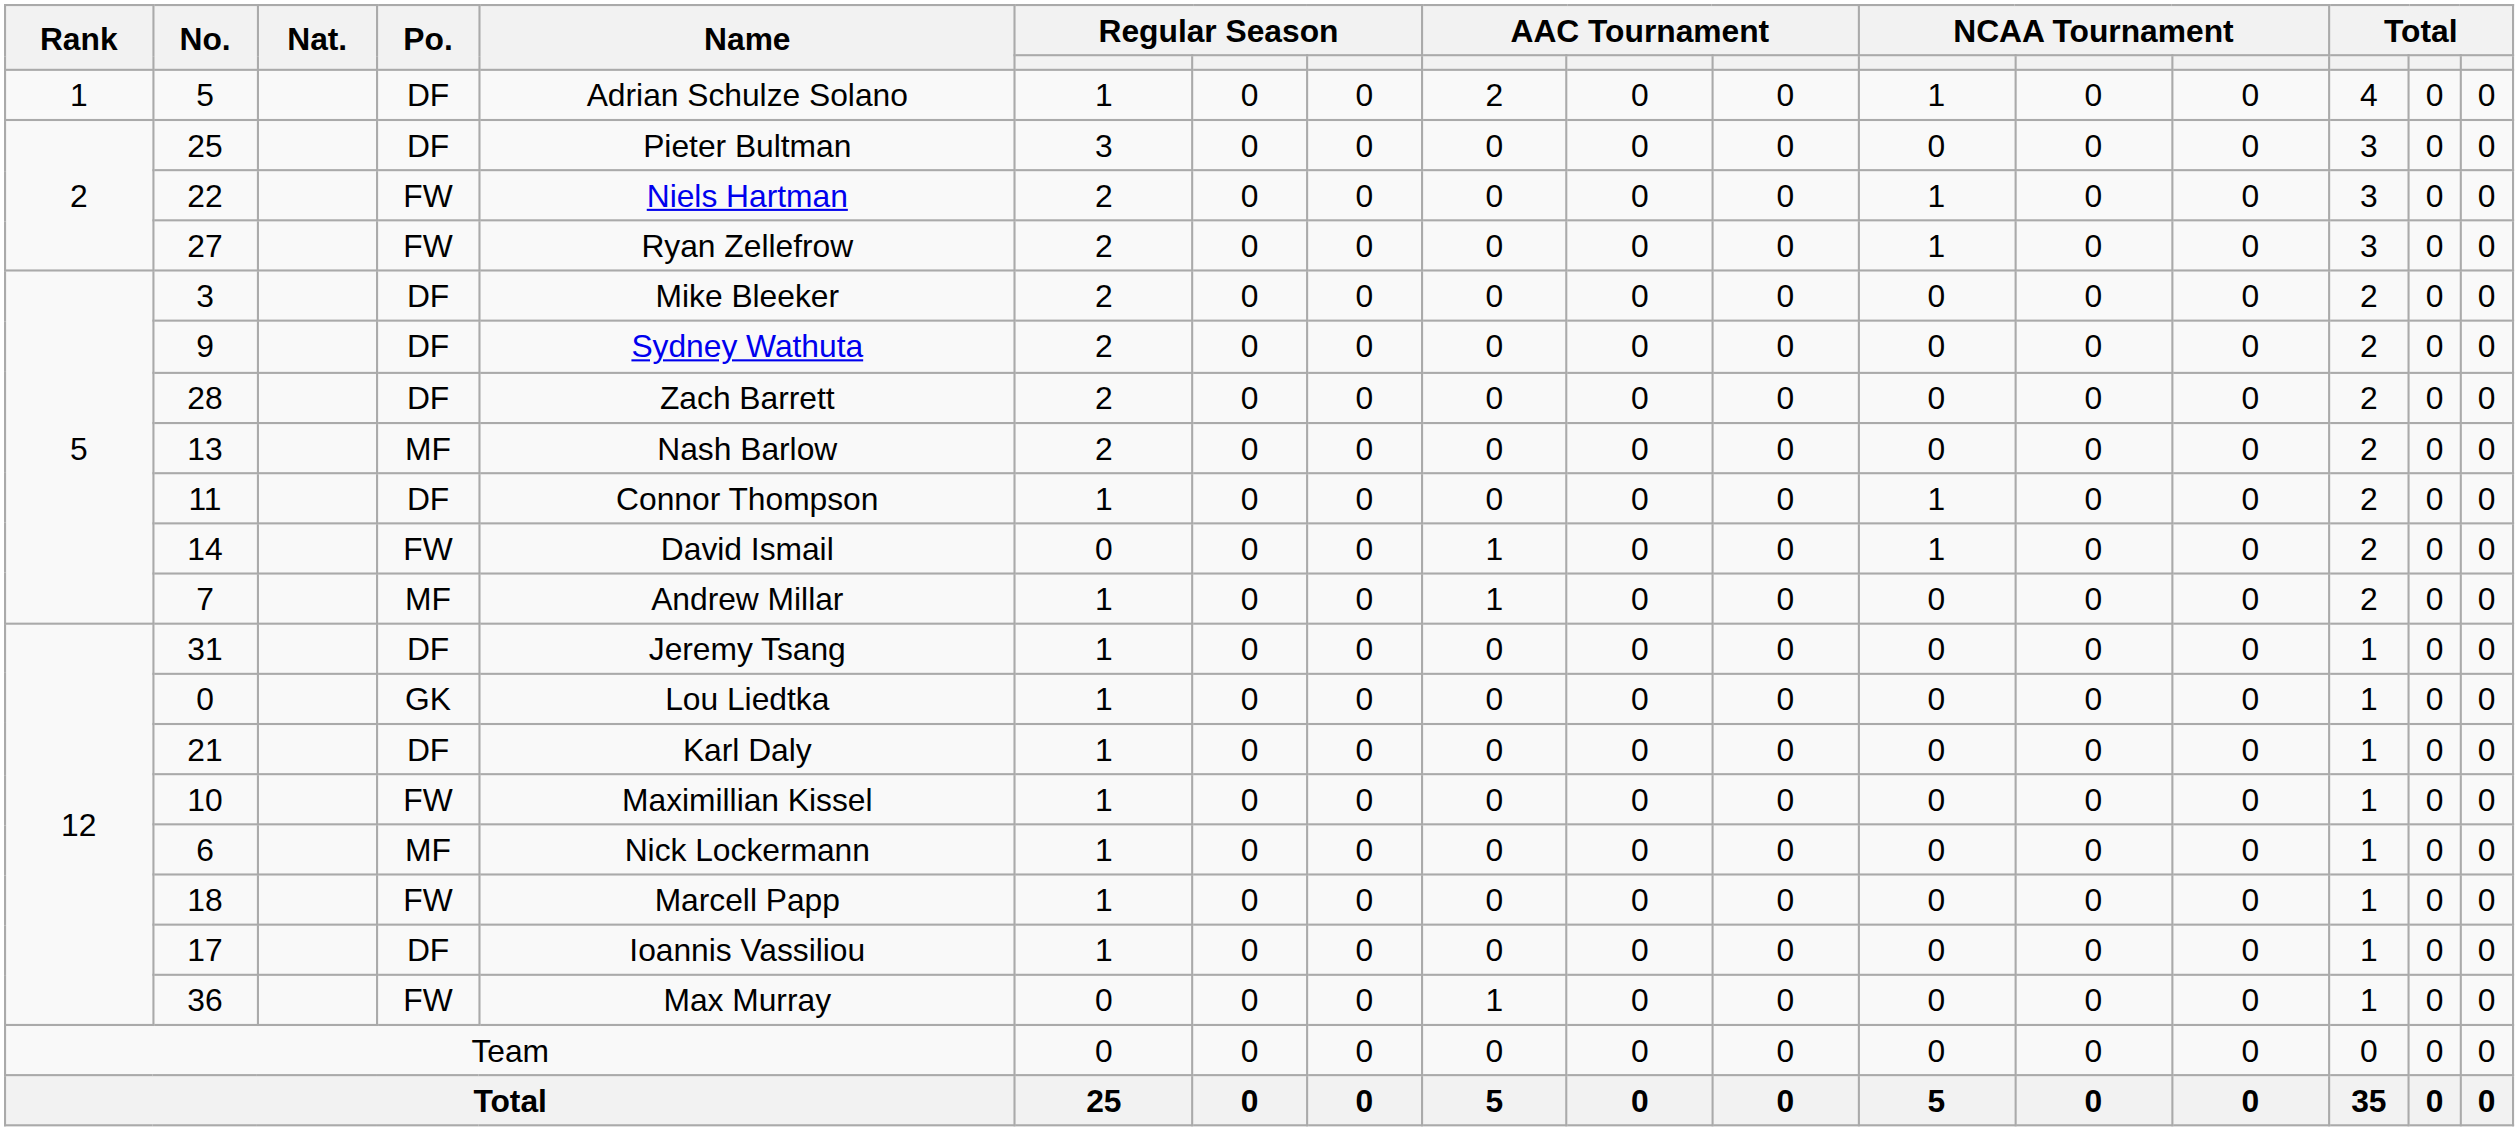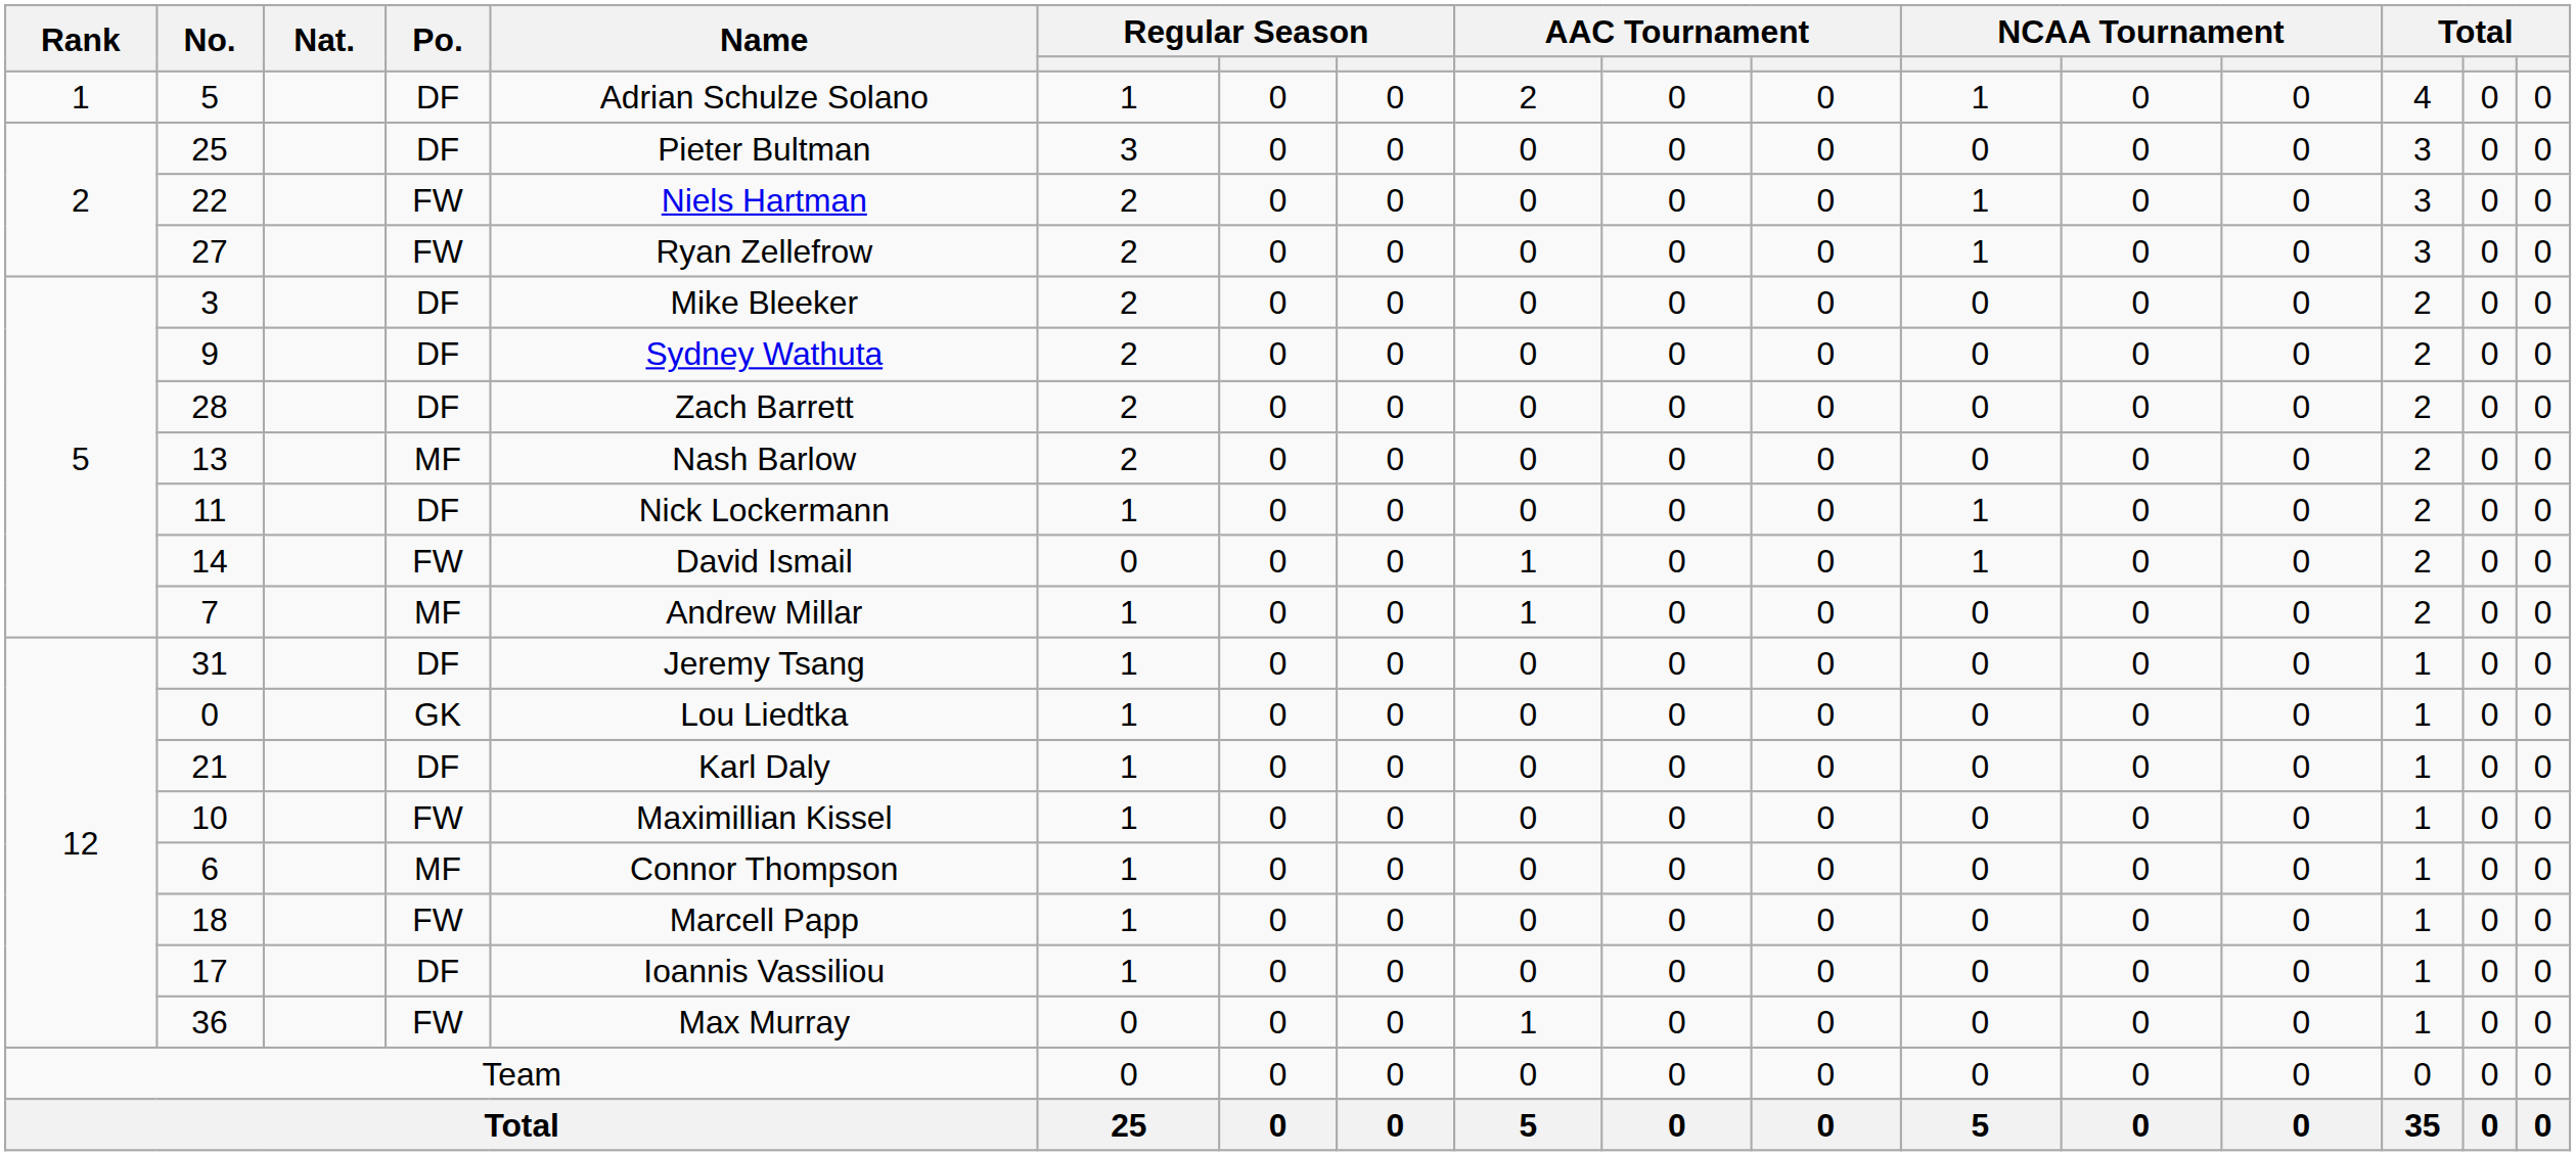 <table class="wikitable" style="text-align:center; font-size:95%; width:95%;">
 <tr>
 <th rowspan=2>Rank</th>
 <th rowspan=2>No.</th>
 <th rowspan=2>Nat.</th>
 <th rowspan=2>Po.</th>
 <th rowspan=2>Name</th>
 <th colspan=3>Regular Season</th>
 <th colspan=3>AAC Tournament</th>
 <th colspan=3>NCAA Tournament</th>
 <th colspan=3>Total</th>
 </tr>
 <tr>
 <th></th>
 <th></th>
 <th></th>
 <th></th>
 <th></th>
 <th></th>
 <th></th>
 <th></th>
 <th></th>
 <th></th>
 <th></th>
 <th></th>
 </tr>
 <tr>
 <td>1</td>
 <td>5</td>
 <td></td>
 <td>DF</td>
 <td>Adrian Schulze Solano</td>
 <td>1</td>
 <td>0</td>
 <td>0</td>
 <td>2</td>
 <td>0</td>
 <td>0</td>
 <td>1</td>
 <td>0</td>
 <td>0</td>
 <td>4</td>
 <td>0</td>
 <td>0</td>
 </tr>
 <tr>
 <td rowspan=3>2</td>
 <td>25</td>
 <td></td>
 <td>DF</td>
 <td>Pieter Bultman</td>
 <td>3</td>
 <td>0</td>
 <td>0</td>
 <td>0</td>
 <td>0</td>
 <td>0</td>
 <td>0</td>
 <td>0</td>
 <td>0</td>
 <td>3</td>
 <td>0</td>
 <td>0</td>
 </tr>
 <tr>
 <td>22</td>
 <td></td>
 <td>FW</td>
 <td><a href='#'>Niels Hartman</a></td>
 <td>2</td>
 <td>0</td>
 <td>0</td>
 <td>0</td>
 <td>0</td>
 <td>0</td>
 <td>1</td>
 <td>0</td>
 <td>0</td>
 <td>3</td>
 <td>0</td>
 <td>0</td>
 </tr>
 <tr>
 <td>27</td>
 <td></td>
 <td>FW</td>
 <td>Ryan Zellefrow</td>
 <td>2</td>
 <td>0</td>
 <td>0</td>
 <td>0</td>
 <td>0</td>
 <td>0</td>
 <td>1</td>
 <td>0</td>
 <td>0</td>
 <td>3</td>
 <td>0</td>
 <td>0</td>
 </tr>
 <tr>
 <td rowspan=7>5</td>
 <td>3</td>
 <td></td>
 <td>DF</td>
 <td>Mike Bleeker</td>
 <td>2</td>
 <td>0</td>
 <td>0</td>
 <td>0</td>
 <td>0</td>
 <td>0</td>
 <td>0</td>
 <td>0</td>
 <td>0</td>
 <td>2</td>
 <td>0</td>
 <td>0</td>
 </tr>
 <tr>
 <td>9</td>
 <td></td>
 <td>DF</td>
 <td><a href='#'>Sydney Wathuta</a></td>
 <td>2</td>
 <td>0</td>
 <td>0</td>
 <td>0</td>
 <td>0</td>
 <td>0</td>
 <td>0</td>
 <td>0</td>
 <td>0</td>
 <td>2</td>
 <td>0</td>
 <td>0</td>
 </tr>
 <tr>
 <td>28</td>
 <td></td>
 <td>DF</td>
 <td>Zach Barrett</td>
 <td>2</td>
 <td>0</td>
 <td>0</td>
 <td>0</td>
 <td>0</td>
 <td>0</td>
 <td>0</td>
 <td>0</td>
 <td>0</td>
 <td>2</td>
 <td>0</td>
 <td>0</td>
 </tr>
 <tr>
 <td>13</td>
 <td></td>
 <td>MF</td>
 <td>Nash Barlow</td>
 <td>2</td>
 <td>0</td>
 <td>0</td>
 <td>0</td>
 <td>0</td>
 <td>0</td>
 <td>0</td>
 <td>0</td>
 <td>0</td>
 <td>2</td>
 <td>0</td>
 <td>0</td>
 </tr>
 <tr>
 <td>11</td>
 <td></td>
 <td>DF</td>
-<td>Connor Thompson</td>
+<td>Nick Lockermann</td>
 <td>1</td>
 <td>0</td>
 <td>0</td>
 <td>0</td>
 <td>0</td>
 <td>0</td>
 <td>1</td>
 <td>0</td>
 <td>0</td>
 <td>2</td>
 <td>0</td>
 <td>0</td>
 </tr>
 <tr>
 <td>14</td>
 <td></td>
 <td>FW</td>
 <td>David Ismail</td>
 <td>0</td>
 <td>0</td>
 <td>0</td>
 <td>1</td>
 <td>0</td>
 <td>0</td>
 <td>1</td>
 <td>0</td>
 <td>0</td>
 <td>2</td>
 <td>0</td>
 <td>0</td>
 </tr>
 <tr>
 <td>7</td>
 <td></td>
 <td>MF</td>
 <td>Andrew Millar</td>
 <td>1</td>
 <td>0</td>
 <td>0</td>
 <td>1</td>
 <td>0</td>
 <td>0</td>
 <td>0</td>
 <td>0</td>
 <td>0</td>
 <td>2</td>
 <td>0</td>
 <td>0</td>
 </tr>
 <tr>
 <td rowspan=8>12</td>
 <td>31</td>
 <td></td>
 <td>DF</td>
 <td>Jeremy Tsang</td>
 <td>1</td>
 <td>0</td>
 <td>0</td>
 <td>0</td>
 <td>0</td>
 <td>0</td>
 <td>0</td>
 <td>0</td>
 <td>0</td>
 <td>1</td>
 <td>0</td>
 <td>0</td>
 </tr>
 <tr>
 <td>0</td>
 <td></td>
 <td>GK</td>
 <td>Lou Liedtka</td>
 <td>1</td>
 <td>0</td>
 <td>0</td>
 <td>0</td>
 <td>0</td>
 <td>0</td>
 <td>0</td>
 <td>0</td>
 <td>0</td>
 <td>1</td>
 <td>0</td>
 <td>0</td>
 </tr>
 <tr>
 <td>21</td>
 <td></td>
 <td>DF</td>
 <td>Karl Daly</td>
 <td>1</td>
 <td>0</td>
 <td>0</td>
 <td>0</td>
 <td>0</td>
 <td>0</td>
 <td>0</td>
 <td>0</td>
 <td>0</td>
 <td>1</td>
 <td>0</td>
 <td>0</td>
 </tr>
 <tr>
 <td>10</td>
 <td></td>
 <td>FW</td>
 <td>Maximillian Kissel</td>
 <td>1</td>
 <td>0</td>
 <td>0</td>
 <td>0</td>
 <td>0</td>
 <td>0</td>
 <td>0</td>
 <td>0</td>
 <td>0</td>
 <td>1</td>
 <td>0</td>
 <td>0</td>
 </tr>
 <tr>
 <td>6</td>
 <td></td>
 <td>MF</td>
-<td>Nick Lockermann</td>
+<td>Connor Thompson</td>
 <td>1</td>
 <td>0</td>
 <td>0</td>
 <td>0</td>
 <td>0</td>
 <td>0</td>
 <td>0</td>
 <td>0</td>
 <td>0</td>
 <td>1</td>
 <td>0</td>
 <td>0</td>
 </tr>
 <tr>
 <td>18</td>
 <td></td>
 <td>FW</td>
 <td>Marcell Papp</td>
 <td>1</td>
 <td>0</td>
 <td>0</td>
 <td>0</td>
 <td>0</td>
 <td>0</td>
 <td>0</td>
 <td>0</td>
 <td>0</td>
 <td>1</td>
 <td>0</td>
 <td>0</td>
 </tr>
 <tr>
 <td>17</td>
 <td></td>
 <td>DF</td>
 <td>Ioannis Vassiliou</td>
 <td>1</td>
 <td>0</td>
 <td>0</td>
 <td>0</td>
 <td>0</td>
 <td>0</td>
 <td>0</td>
 <td>0</td>
 <td>0</td>
 <td>1</td>
 <td>0</td>
 <td>0</td>
 </tr>
 <tr>
 <td>36</td>
 <td></td>
 <td>FW</td>
 <td>Max Murray</td>
 <td>0</td>
 <td>0</td>
 <td>0</td>
 <td>1</td>
 <td>0</td>
 <td>0</td>
 <td>0</td>
 <td>0</td>
 <td>0</td>
 <td>1</td>
 <td>0</td>
 <td>0</td>
 </tr>
 <tr>
 <td colspan=5>Team</td>
 <td>0</td>
 <td>0</td>
 <td>0</td>
 <td>0</td>
 <td>0</td>
 <td>0</td>
 <td>0</td>
 <td>0</td>
 <td>0</td>
 <td>0</td>
 <td>0</td>
 <td>0</td>
 </tr>
 <tr>
 <th colspan=5>Total</th>
 <th>25</th>
 <th>0</th>
 <th>0</th>
 <th>5</th>
 <th>0</th>
 <th>0</th>
 <th>5</th>
 <th>0</th>
 <th>0</th>
 <th>35</th>
 <th>0</th>
 <th>0</th>
 </tr>
 </table>
